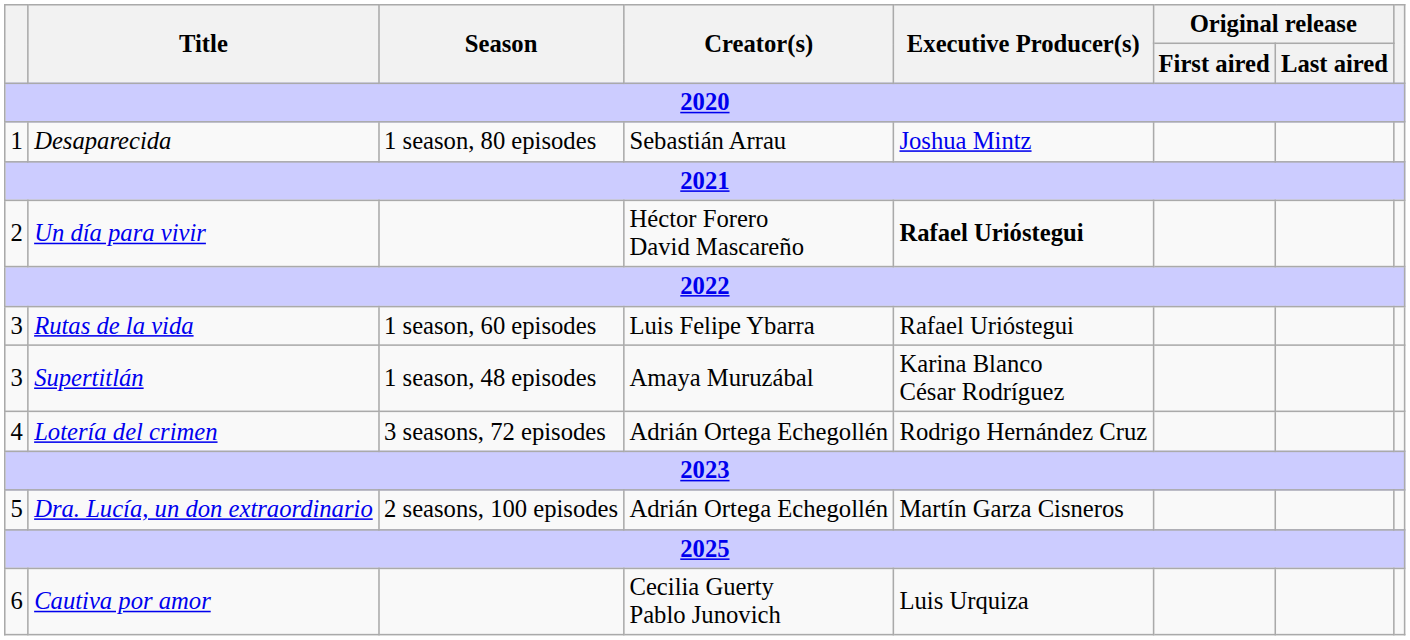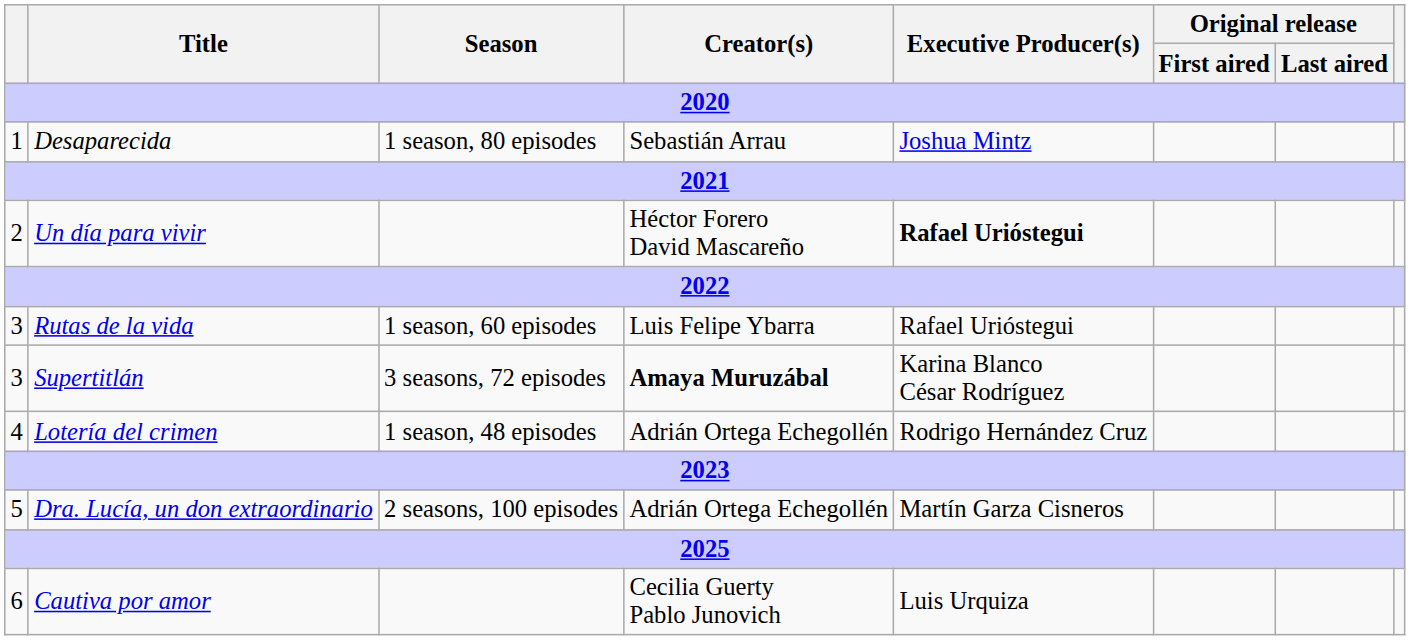 <table class="wikitable sortable">
 <tr>
 <th rowspan="2"></th>
 <th rowspan="2">Title</th>
 <th rowspan="2">Season</th>
 <th rowspan="2">Creator(s)</th>
 <th rowspan="2">Executive Producer(s)</th>
 <th colspan="2">Original release</th>
 <th rowspan="2"></th>
 </tr>
 <tr>
 <th>First aired</th>
 <th>Last aired</th>
 </tr>
 <tr>
 <th colspan=10 style="background:#ccccff;"><a href='#'>2020</a></th>
 </tr>
 <tr>
 <td>1</td>
 <td><em>Desaparecida</em></td>
 <td>1 season, 80 episodes</td>
 <td>Sebastián Arrau</td>
 <td><a href='#'>Joshua Mintz</a></td>
 <td></td>
 <td></td>
 <td></td>
 </tr>
 <tr>
 <th colspan=10 style="background:#ccccff;"><a href='#'>2021</a></th>
 </tr>
 <tr>
 <td>2</td>
 <td><em><a href='#'>Un día para vivir</a></em></td>
 <td></td>
 <td>Héctor Forero<br>David Mascareño</td>
 <td><strong>Rafael Urióstegui</strong></td>
 <td></td>
 <td></td>
 <td></td>
 </tr>
 <tr>
 <th colspan=10 style="background:#ccccff;"><a href='#'>2022</a></th>
 </tr>
 <tr>
 <td>3</td>
 <td><em><a href='#'>Rutas de la vida</a></em></td>
 <td>1 season, 60 episodes</td>
 <td>Luis Felipe Ybarra</td>
 <td>Rafael Urióstegui</td>
 <td></td>
 <td></td>
 <td></td>
 </tr>
 <tr>
 <td>3</td>
 <td><em><a href='#'>Supertitlán</a></em></td>
-<td>1 season, 48 episodes</td>
-<td>Amaya Muruzábal</td>
+<td>3 seasons, 72 episodes</td>
+<td><strong>Amaya Muruzábal</strong></td>
 <td>Karina Blanco<br>César Rodríguez</td>
 <td></td>
 <td></td>
 <td></td>
 </tr>
 <tr>
 <td>4</td>
 <td><em><a href='#'>Lotería del crimen</a></em></td>
-<td>3 seasons, 72 episodes</td>
+<td>1 season, 48 episodes</td>
 <td>Adrián Ortega Echegollén</td>
 <td>Rodrigo Hernández Cruz</td>
 <td></td>
 <td></td>
 <td></td>
 </tr>
 <tr>
 <th colspan=10 style="background:#ccccff;"><a href='#'>2023</a></th>
 </tr>
 <tr>
 <td>5</td>
 <td><em><a href='#'>Dra. Lucía, un don extraordinario</a></em></td>
 <td>2 seasons, 100 episodes</td>
 <td>Adrián Ortega Echegollén</td>
 <td>Martín Garza Cisneros</td>
 <td></td>
 <td></td>
 <td></td>
 </tr>
 <tr>
 <th colspan=10 style="background:#ccccff;"><a href='#'>2025</a></th>
 </tr>
 <tr>
 <td>6</td>
 <td><em><a href='#'>Cautiva por amor</a></em></td>
 <td></td>
 <td>Cecilia Guerty<br>Pablo Junovich</td>
 <td>Luis Urquiza</td>
 <td></td>
 <td></td>
 <td></td>
 </tr>
 </table>
